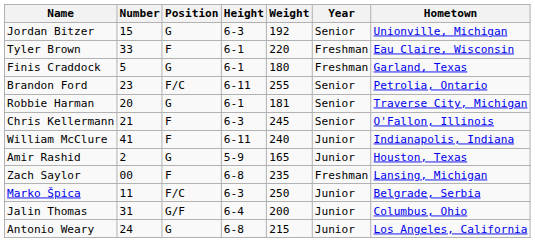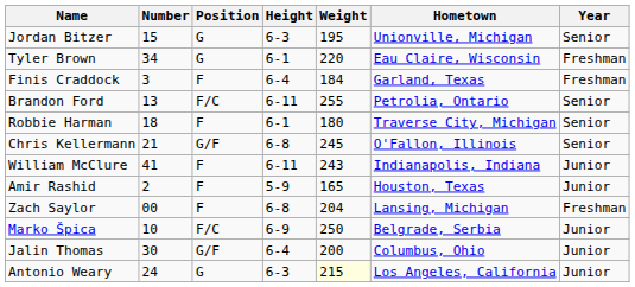 <table class="wikitable" style="font-size: 95%;">
 <tr>
 <th>Name</th>
 <th>Number</th>
 <th>Position</th>
 <th>Height</th>
 <th>Weight</th>
+<th>Hometown</th>
 <th>Year</th>
-<th>Hometown</th>
 </tr>
 <tr>
 <td>Jordan Bitzer</td>
 <td>15</td>
 <td>G</td>
 <td>6-3</td>
-<td>192</td>
+<td>195</td>
+<td><a href='#'>Unionville, Michigan</a></td>
 <td>Senior</td>
-<td><a href='#'>Unionville, Michigan</a></td>
 </tr>
 <tr>
 <td>Tyler Brown</td>
-<td>33</td>
-<td>F</td>
+<td>34</td>
+<td>G</td>
 <td>6-1</td>
 <td>220</td>
+<td><a href='#'>Eau Claire, Wisconsin</a></td>
 <td>Freshman</td>
-<td><a href='#'>Eau Claire, Wisconsin</a></td>
 </tr>
 <tr>
 <td>Finis Craddock</td>
-<td>5</td>
-<td>G</td>
-<td>6-1</td>
-<td>180</td>
+<td>3</td>
+<td>F</td>
+<td>6-4</td>
+<td>184</td>
+<td><a href='#'>Garland, Texas</a></td>
 <td>Freshman</td>
-<td><a href='#'>Garland, Texas</a></td>
 </tr>
 <tr>
 <td>Brandon Ford</td>
-<td>23</td>
+<td>13</td>
 <td>F/C</td>
 <td>6-11</td>
 <td>255</td>
+<td><a href='#'>Petrolia, Ontario</a></td>
 <td>Senior</td>
-<td><a href='#'>Petrolia, Ontario</a></td>
 </tr>
 <tr>
 <td>Robbie Harman</td>
-<td>20</td>
-<td>G</td>
+<td>18</td>
+<td>F</td>
 <td>6-1</td>
-<td>181</td>
+<td>180</td>
+<td><a href='#'>Traverse City, Michigan</a></td>
 <td>Senior</td>
-<td><a href='#'>Traverse City, Michigan</a></td>
 </tr>
 <tr>
 <td>Chris Kellermann</td>
 <td>21</td>
-<td>F</td>
-<td>6-3</td>
+<td>G/F</td>
+<td>6-8</td>
 <td>245</td>
+<td><a href='#'>O'Fallon, Illinois</a></td>
 <td>Senior</td>
-<td><a href='#'>O'Fallon, Illinois</a></td>
 </tr>
 <tr>
 <td>William McClure</td>
 <td>41</td>
 <td>F</td>
 <td>6-11</td>
-<td>240</td>
+<td>243</td>
+<td><a href='#'>Indianapolis, Indiana</a></td>
 <td>Junior</td>
-<td><a href='#'>Indianapolis, Indiana</a></td>
 </tr>
 <tr>
 <td>Amir Rashid</td>
 <td>2</td>
-<td>G</td>
+<td>F</td>
 <td>5-9</td>
 <td>165</td>
+<td><a href='#'>Houston, Texas</a></td>
 <td>Junior</td>
-<td><a href='#'>Houston, Texas</a></td>
 </tr>
 <tr>
 <td>Zach Saylor</td>
 <td>00</td>
 <td>F</td>
 <td>6-8</td>
-<td>235</td>
+<td>204</td>
+<td><a href='#'>Lansing, Michigan</a></td>
 <td> Freshman</td>
-<td><a href='#'>Lansing, Michigan</a></td>
 </tr>
 <tr>
 <td><a href='#'>Marko Špica</a></td>
-<td>11</td>
+<td>10</td>
 <td>F/C</td>
-<td>6-3</td>
+<td>6-9</td>
 <td>250</td>
+<td><a href='#'>Belgrade, Serbia</a></td>
 <td>Junior</td>
-<td><a href='#'>Belgrade, Serbia</a></td>
 </tr>
 <tr>
 <td>Jalin Thomas</td>
-<td>31</td>
+<td>30</td>
 <td>G/F</td>
 <td>6-4</td>
 <td>200</td>
+<td><a href='#'>Columbus, Ohio</a></td>
 <td>Junior</td>
-<td><a href='#'>Columbus, Ohio</a></td>
 </tr>
 <tr>
 <td>Antonio Weary</td>
 <td>24</td>
 <td>G</td>
-<td>6-8</td>
-<td>215</td>
+<td>6-3</td>
+<td style="background: lightyellow;">215</td>
+<td><a href='#'>Los Angeles, California</a></td>
 <td>Junior</td>
-<td><a href='#'>Los Angeles, California</a></td>
 </tr>
 </table>
